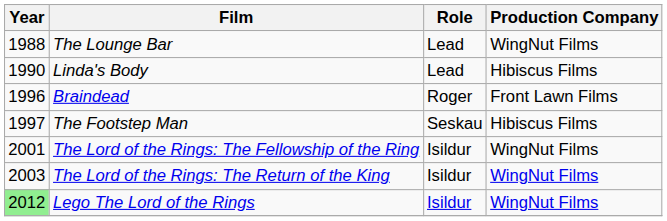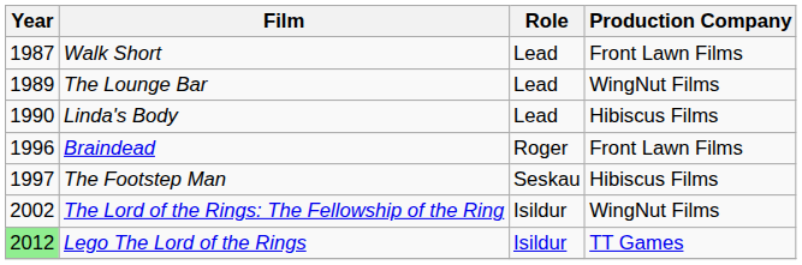 <table class="wikitable">
 <tr>
 <th>Year</th>
 <th>Film</th>
 <th>Role</th>
 <th>Production Company</th>
 </tr>
 <tr>
-<td>1988</td>
+<td>1987</td>
+<td><em>Walk Short</em></td>
+<td>Lead</td>
+<td>Front Lawn Films</td>
+</tr>
+<tr>
+<td>1989</td>
 <td><em>The Lounge Bar</em></td>
 <td>Lead</td>
 <td>WingNut Films</td>
 </tr>
 <tr>
 <td>1990</td>
 <td><em>Linda's Body</em></td>
 <td>Lead</td>
 <td>Hibiscus Films</td>
 </tr>
 <tr>
 <td>1996</td>
 <td><em><a href='#'>Braindead</a></em></td>
 <td>Roger</td>
 <td>Front Lawn Films</td>
 </tr>
 <tr>
 <td>1997</td>
 <td><em>The Footstep Man</em></td>
 <td>Seskau</td>
 <td>Hibiscus Films</td>
 </tr>
 <tr>
-<td>2001</td>
+<td>2002</td>
 <td><em><a href='#'>The Lord of the Rings: The Fellowship of the Ring</a></em></td>
 <td>Isildur</td>
 <td>WingNut Films</td>
 </tr>
 <tr>
-<td>2003</td>
-<td><em><a href='#'>The Lord of the Rings: The Return of the King</a></em></td>
-<td>Isildur</td>
-<td><a href='#'>WingNut Films</a></td>
-</tr>
-<tr>
 <td style="background: lightgreen;">2012</td>
 <td><em><a href='#'>Lego The Lord of the Rings</a></em></td>
 <td><a href='#'>Isildur</a></td>
-<td><a href='#'>WingNut Films</a></td>
+<td><a href='#'>TT Games</a></td>
 </tr>
 <tr>
 </tr>
 </table>
